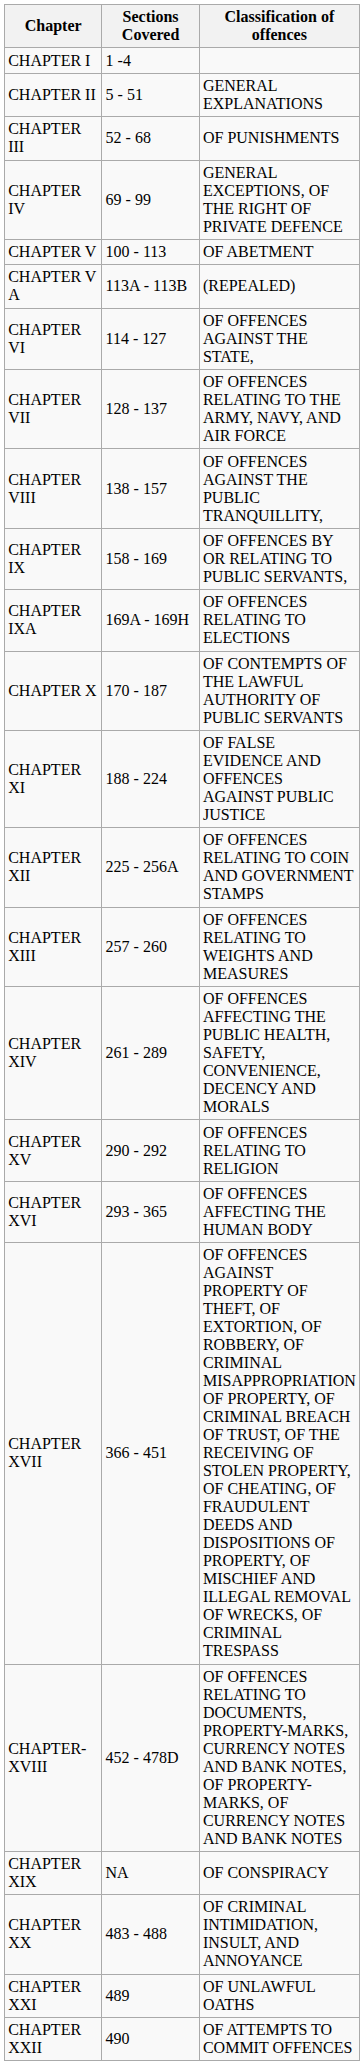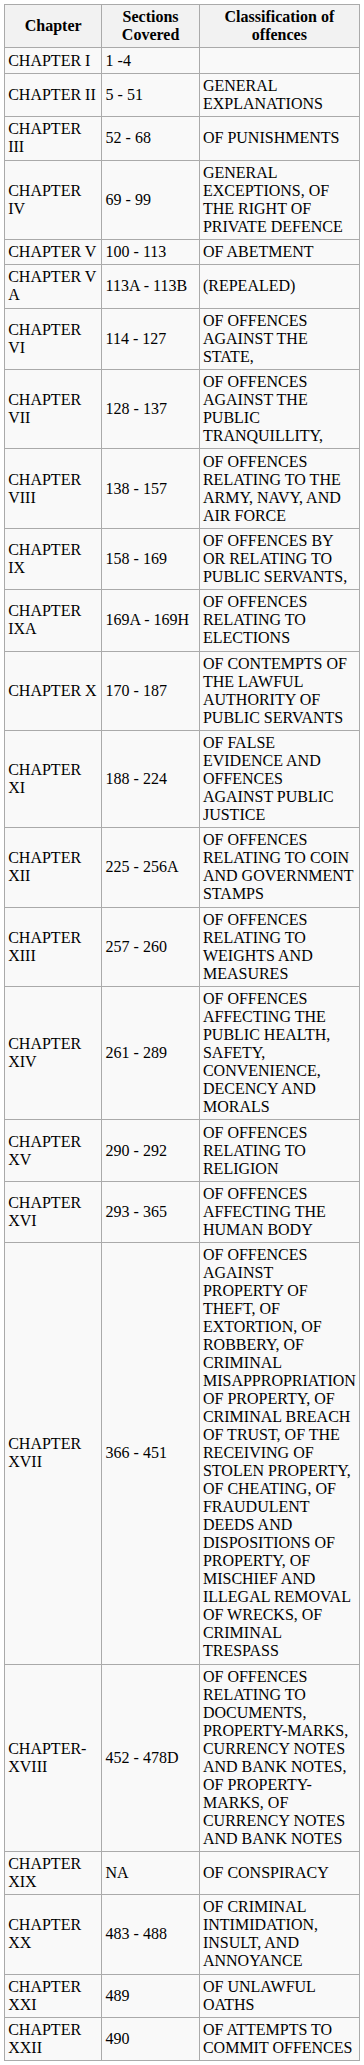 <table class="wikitable">
 <tr>
 <th style="width: 90px;">Chapter</th>
 <th style="width: 90px;">Sections Covered</th>
 <th style="width: 140px;">Classification of offences</th>
 </tr>
 <tr>
 <td>CHAPTER I</td>
 <td>1 -4</td>
 <td></td>
 </tr>
 <tr>
 <td>CHAPTER II</td>
 <td>5 - 51</td>
 <td>GENERAL EXPLANATIONS</td>
 </tr>
 <tr>
 <td>CHAPTER III</td>
 <td>52 - 68</td>
 <td>OF PUNISHMENTS</td>
 </tr>
 <tr>
 <td>CHAPTER IV</td>
 <td>69 - 99</td>
 <td>GENERAL EXCEPTIONS, OF THE RIGHT OF PRIVATE DEFENCE</td>
 </tr>
 <tr>
 <td>CHAPTER V</td>
 <td>100 - 113</td>
 <td>OF ABETMENT</td>
 </tr>
 <tr>
 <td>CHAPTER V A</td>
 <td>113A - 113B</td>
 <td>(REPEALED)</td>
 </tr>
 <tr>
 <td>CHAPTER VI</td>
 <td>114 - 127</td>
 <td>OF OFFENCES AGAINST THE STATE,</td>
 </tr>
 <tr>
 <td>CHAPTER VII</td>
 <td>128 - 137</td>
-<td>OF OFFENCES RELATING TO THE ARMY, NAVY, AND AIR FORCE</td>
+<td>OF OFFENCES AGAINST THE PUBLIC TRANQUILLITY,</td>
 </tr>
 <tr>
 <td>CHAPTER VIII</td>
 <td>138 - 157</td>
-<td>OF OFFENCES AGAINST THE PUBLIC TRANQUILLITY,</td>
+<td>OF OFFENCES RELATING TO THE ARMY, NAVY, AND AIR FORCE</td>
 </tr>
 <tr>
 <td>CHAPTER IX</td>
 <td>158 - 169</td>
 <td>OF OFFENCES BY OR RELATING TO PUBLIC SERVANTS,</td>
 </tr>
 <tr>
 <td>CHAPTER IXA</td>
 <td>169A - 169H</td>
 <td>OF OFFENCES RELATING TO ELECTIONS</td>
 </tr>
 <tr>
 <td>CHAPTER X</td>
 <td>170 - 187</td>
 <td>OF CONTEMPTS OF THE LAWFUL AUTHORITY OF PUBLIC SERVANTS</td>
 </tr>
 <tr>
 <td>CHAPTER XI</td>
 <td>188 - 224</td>
 <td>OF FALSE EVIDENCE AND OFFENCES AGAINST PUBLIC JUSTICE</td>
 </tr>
 <tr>
 <td>CHAPTER XII</td>
 <td>225 - 256A</td>
 <td>OF OFFENCES RELATING TO COIN AND GOVERNMENT STAMPS</td>
 </tr>
 <tr>
 <td>CHAPTER XIII</td>
 <td>257 - 260</td>
 <td>OF OFFENCES RELATING TO WEIGHTS AND MEASURES</td>
 </tr>
 <tr>
 <td>CHAPTER XIV</td>
 <td>261 - 289</td>
 <td>OF OFFENCES AFFECTING THE PUBLIC HEALTH, SAFETY, CONVENIENCE, DECENCY AND MORALS</td>
 </tr>
 <tr>
 <td>CHAPTER XV</td>
 <td>290 - 292</td>
 <td>OF OFFENCES RELATING TO RELIGION</td>
 </tr>
 <tr>
 <td>CHAPTER XVI</td>
 <td>293 - 365</td>
 <td>OF OFFENCES AFFECTING THE HUMAN BODY</td>
 </tr>
 <tr>
 <td>CHAPTER XVII</td>
 <td>366 - 451</td>
 <td>OF OFFENCES AGAINST PROPERTY OF THEFT, OF EXTORTION, OF ROBBERY, OF CRIMINAL MISAPPROPRIATION OF PROPERTY, OF CRIMINAL BREACH OF TRUST, OF THE RECEIVING OF STOLEN PROPERTY, OF CHEATING, OF FRAUDULENT DEEDS AND DISPOSITIONS OF PROPERTY, OF MISCHIEF AND ILLEGAL REMOVAL OF WRECKS, OF CRIMINAL TRESPASS</td>
 </tr>
 <tr>
 <td>CHAPTER-XVIII</td>
 <td>452 - 478D</td>
 <td>OF OFFENCES RELATING TO DOCUMENTS, PROPERTY-MARKS, CURRENCY NOTES AND BANK NOTES, OF PROPERTY-MARKS, OF CURRENCY NOTES AND BANK NOTES</td>
 </tr>
 <tr>
 <td>CHAPTER XIX</td>
 <td>NA</td>
 <td>OF CONSPIRACY</td>
 </tr>
 <tr>
 <td>CHAPTER XX</td>
 <td>483 - 488</td>
 <td>OF CRIMINAL INTIMIDATION, INSULT, AND ANNOYANCE</td>
 </tr>
 <tr>
 <td>CHAPTER XXI</td>
 <td>489</td>
 <td>OF UNLAWFUL OATHS</td>
 </tr>
 <tr>
 <td>CHAPTER XXII</td>
 <td>490</td>
 <td>OF ATTEMPTS TO COMMIT OFFENCES</td>
 </tr>
 </table>
